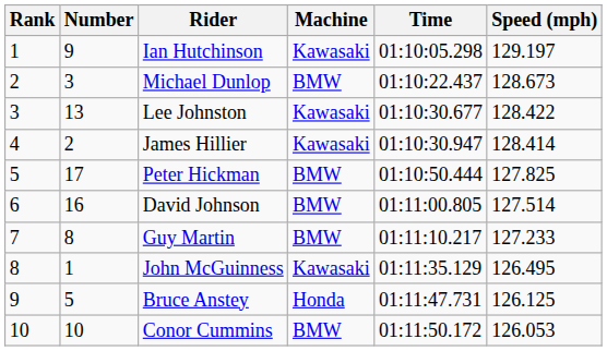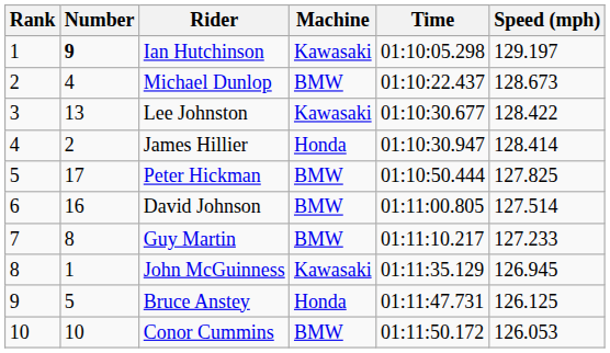 <table class="wikitable">
 <tr>
 <th>Rank</th>
 <th>Number</th>
 <th>Rider</th>
 <th>Machine</th>
 <th>Time</th>
 <th>Speed (mph)</th>
 </tr>
 <tr>
 <td>1</td>
-<td>9</td>
+<td><strong>9</strong></td>
 <td> <a href='#'>Ian Hutchinson</a></td>
 <td><a href='#'>Kawasaki</a></td>
 <td>01:10:05.298</td>
 <td>129.197</td>
 </tr>
 <tr>
 <td>2</td>
-<td>3</td>
+<td>4</td>
 <td> <a href='#'>Michael Dunlop</a></td>
 <td><a href='#'>BMW</a></td>
 <td>01:10:22.437</td>
 <td>128.673</td>
 </tr>
 <tr>
 <td>3</td>
 <td>13</td>
 <td> Lee Johnston</td>
 <td><a href='#'>Kawasaki</a></td>
 <td>01:10:30.677</td>
 <td>128.422</td>
 </tr>
 <tr>
 <td>4</td>
 <td>2</td>
 <td> James Hillier</td>
-<td><a href='#'>Kawasaki</a></td>
+<td><a href='#'>Honda</a></td>
 <td>01:10:30.947</td>
 <td>128.414</td>
 </tr>
 <tr>
 <td>5</td>
 <td>17</td>
 <td> <a href='#'>Peter Hickman</a></td>
 <td><a href='#'>BMW</a></td>
 <td>01:10:50.444</td>
 <td>127.825</td>
 </tr>
 <tr>
 <td>6</td>
 <td>16</td>
 <td> David Johnson</td>
 <td><a href='#'>BMW</a></td>
 <td>01:11:00.805</td>
 <td>127.514</td>
 </tr>
 <tr>
 <td>7</td>
 <td>8</td>
 <td> <a href='#'>Guy Martin</a></td>
 <td><a href='#'>BMW</a></td>
 <td>01:11:10.217</td>
 <td>127.233</td>
 </tr>
 <tr>
 <td>8</td>
 <td>1</td>
 <td> <a href='#'>John McGuinness</a></td>
 <td><a href='#'>Kawasaki</a></td>
 <td>01:11:35.129</td>
-<td>126.495</td>
+<td>126.945</td>
 </tr>
 <tr>
 <td>9</td>
 <td>5</td>
 <td> <a href='#'>Bruce Anstey</a></td>
 <td><a href='#'>Honda</a></td>
 <td>01:11:47.731</td>
 <td>126.125</td>
 </tr>
 <tr>
 <td>10</td>
 <td>10</td>
 <td> <a href='#'>Conor Cummins</a></td>
 <td><a href='#'>BMW</a></td>
 <td>01:11:50.172</td>
 <td>126.053</td>
 </tr>
 </table>
